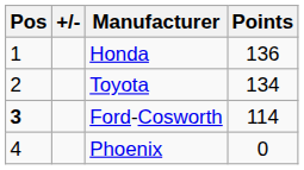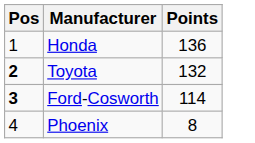 <table class="wikitable" style="font-size: 95%;">
 <tr>
 <th>Pos</th>
-<th>+/-</th>
 <th>Manufacturer</th>
 <th>Points</th>
 </tr>
 <tr>
 <td>1</td>
-<td align="left"></td>
 <td> <a href='#'>Honda</a></td>
 <td align="center">136</td>
 </tr>
 <tr>
-<td>2</td>
-<td align="left"></td>
+<td><strong>2</strong></td>
 <td> <a href='#'>Toyota</a></td>
-<td align="center">134</td>
+<td align="center">132</td>
 </tr>
 <tr>
 <td><strong>3</strong></td>
-<td align="left"></td>
 <td> <a href='#'>Ford</a>-<a href='#'>Cosworth</a></td>
 <td align="center">114</td>
 </tr>
 <tr>
 <td>4</td>
-<td align="left"></td>
 <td> <a href='#'>Phoenix</a></td>
-<td align="center">0</td>
+<td align="center">8</td>
 </tr>
 </table>
